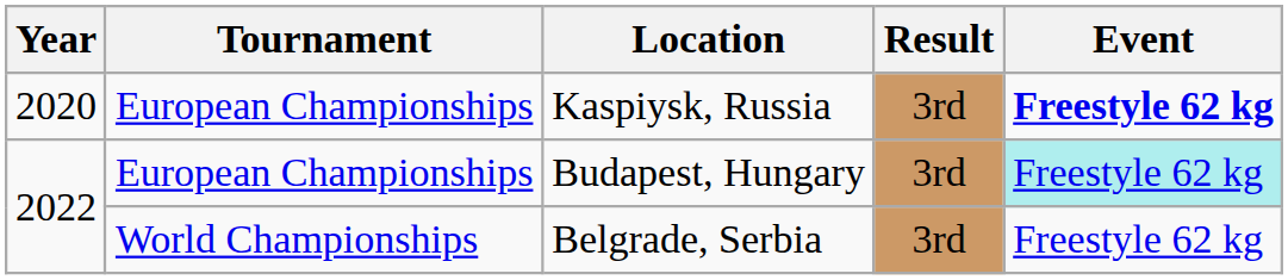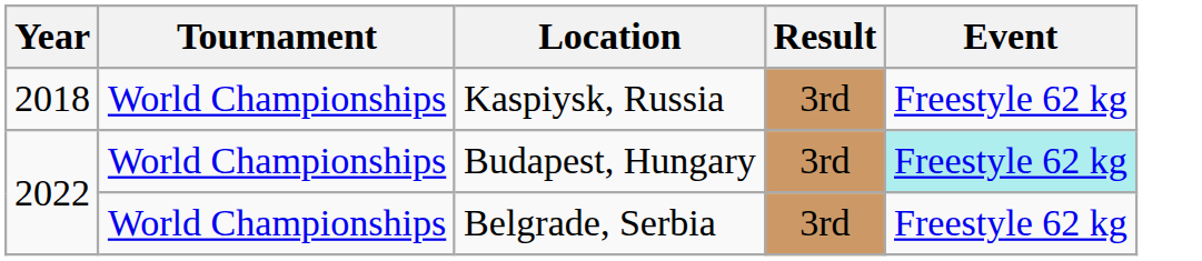 <table class="wikitable" style="font-size:95%;">
 <tr>
 <th>Year</th>
 <th>Tournament</th>
 <th>Location</th>
 <th>Result</th>
 <th>Event</th>
 </tr>
 <tr>
-<td>2020</td>
-<td><a href='#'>European Championships</a></td>
+<td>2018</td>
+<td><a href='#'>World Championships</a></td>
 <td>Kaspiysk, Russia</td>
 <td align="center" bgcolor="cc9966">3rd</td>
-<td><strong><a href='#'>Freestyle 62 kg</a></strong></td>
+<td><a href='#'>Freestyle 62 kg</a></td>
 </tr>
 <tr>
 <td rowspan=2>2022</td>
-<td><a href='#'>European Championships</a></td>
+<td><a href='#'>World Championships</a></td>
 <td>Budapest, Hungary</td>
 <td align="center" bgcolor="cc9966">3rd</td>
 <td style="background: paleturquoise;"><a href='#'>Freestyle 62 kg</a></td>
 </tr>
 <tr>
 <td><a href='#'>World Championships</a></td>
 <td>Belgrade, Serbia</td>
 <td align="center" bgcolor="cc9966">3rd</td>
 <td><a href='#'>Freestyle 62 kg</a></td>
 </tr>
 </table>
